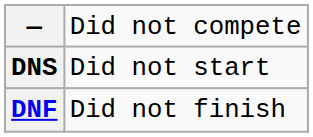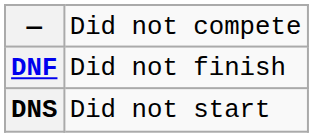 <table class="wikitable">
 <tr>
 <th scope="row">—</th>
 <td>Did not compete</td>
 </tr>
 <tr>
+<th scope="row"><a href='#'>DNF</a></th>
+<td>Did not finish</td>
+</tr>
+<tr>
 <th scope="row">DNS</th>
 <td>Did not start</td>
 </tr>
-<tr>
-<th scope="row"><a href='#'>DNF</a></th>
-<td>Did not finish</td>
-</tr>
 </table>
